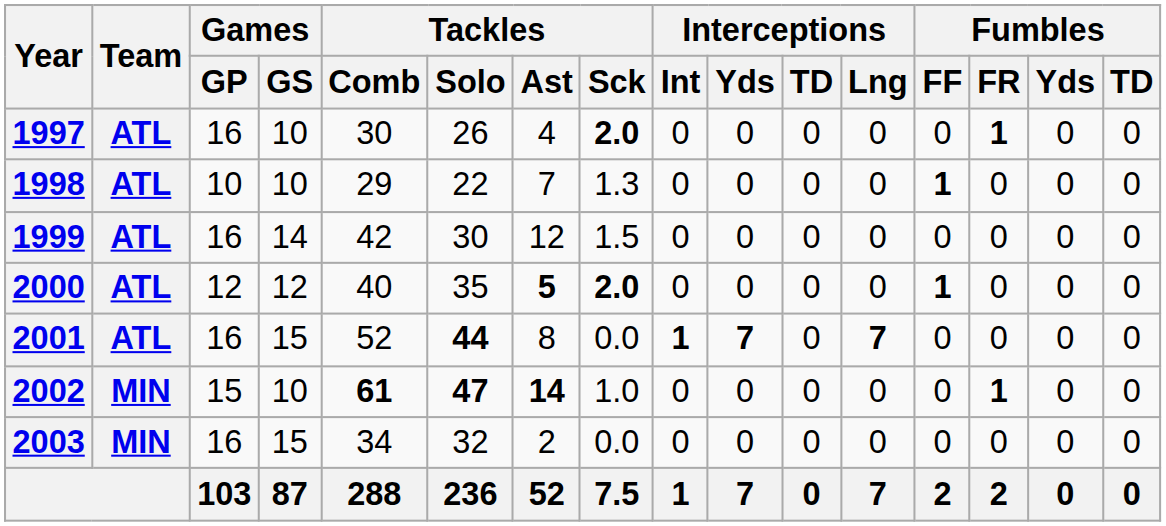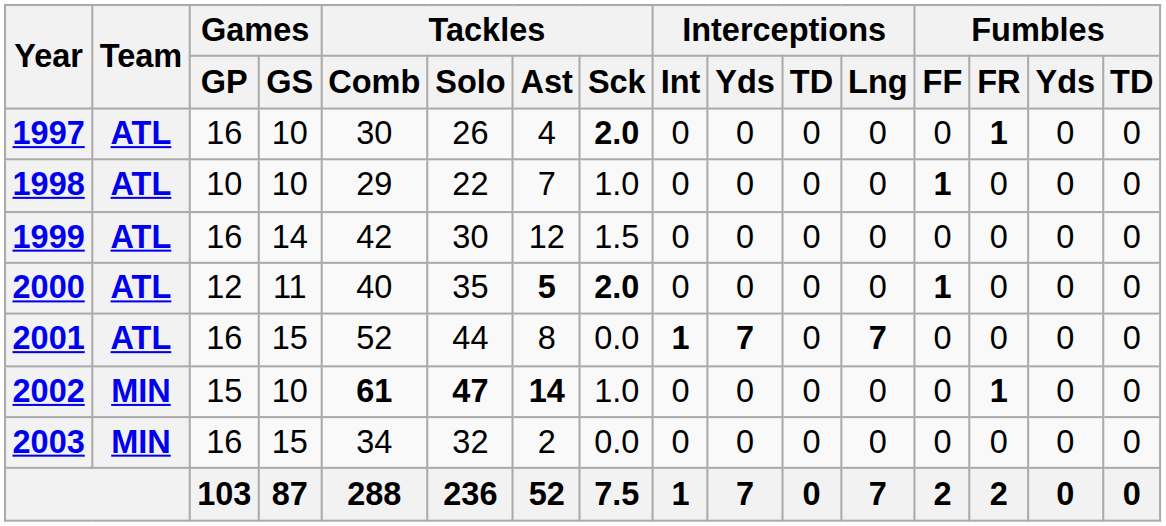 <table class="wikitable" style="text-align:center">
 <tr>
 <th rowspan="2">Year</th>
 <th rowspan="2">Team</th>
 <th colspan="2">Games</th>
 <th colspan="4">Tackles</th>
 <th colspan="4">Interceptions</th>
 <th colspan="4">Fumbles</th>
 </tr>
 <tr>
 <th>GP</th>
 <th>GS</th>
 <th>Comb</th>
 <th>Solo</th>
 <th>Ast</th>
 <th>Sck</th>
 <th>Int</th>
 <th>Yds</th>
 <th>TD</th>
 <th>Lng</th>
 <th>FF</th>
 <th>FR</th>
 <th>Yds</th>
 <th>TD</th>
 </tr>
 <tr>
 <th><a href='#'>1997</a></th>
 <th><a href='#'>ATL</a></th>
 <td>16</td>
 <td>10</td>
 <td>30</td>
 <td>26</td>
 <td>4</td>
 <td><strong>2.0</strong></td>
 <td>0</td>
 <td>0</td>
 <td>0</td>
 <td>0</td>
 <td>0</td>
 <td><strong>1</strong></td>
 <td>0</td>
 <td>0</td>
 </tr>
 <tr>
 <th><a href='#'>1998</a></th>
 <th><a href='#'>ATL</a></th>
 <td>10</td>
 <td>10</td>
 <td>29</td>
 <td>22</td>
 <td>7</td>
-<td>1.3</td>
+<td>1.0</td>
 <td>0</td>
 <td>0</td>
 <td>0</td>
 <td>0</td>
 <td><strong>1</strong></td>
 <td>0</td>
 <td>0</td>
 <td>0</td>
 </tr>
 <tr>
 <th><a href='#'>1999</a></th>
 <th><a href='#'>ATL</a></th>
 <td>16</td>
 <td>14</td>
 <td>42</td>
 <td>30</td>
 <td>12</td>
 <td>1.5</td>
 <td>0</td>
 <td>0</td>
 <td>0</td>
 <td>0</td>
 <td>0</td>
 <td>0</td>
 <td>0</td>
 <td>0</td>
 </tr>
 <tr>
 <th><a href='#'>2000</a></th>
 <th><a href='#'>ATL</a></th>
 <td>12</td>
-<td>12</td>
+<td>11</td>
 <td>40</td>
 <td>35</td>
 <td><strong>5</strong></td>
 <td><strong>2.0</strong></td>
 <td>0</td>
 <td>0</td>
 <td>0</td>
 <td>0</td>
 <td><strong>1</strong></td>
 <td>0</td>
 <td>0</td>
 <td>0</td>
 </tr>
 <tr>
 <th><a href='#'>2001</a></th>
 <th><a href='#'>ATL</a></th>
 <td>16</td>
 <td>15</td>
 <td>52</td>
-<td><strong>44</strong></td>
+<td>44</td>
 <td>8</td>
 <td>0.0</td>
 <td><strong>1</strong></td>
 <td><strong>7</strong></td>
 <td>0</td>
 <td><strong>7</strong></td>
 <td>0</td>
 <td>0</td>
 <td>0</td>
 <td>0</td>
 </tr>
 <tr>
 <th><a href='#'>2002</a></th>
 <th><a href='#'>MIN</a></th>
 <td>15</td>
 <td>10</td>
 <td><strong>61</strong></td>
 <td><strong>47</strong></td>
 <td><strong>14</strong></td>
 <td>1.0</td>
 <td>0</td>
 <td>0</td>
 <td>0</td>
 <td>0</td>
 <td>0</td>
 <td><strong>1</strong></td>
 <td>0</td>
 <td>0</td>
 </tr>
 <tr>
 <th><a href='#'>2003</a></th>
 <th><a href='#'>MIN</a></th>
 <td>16</td>
 <td>15</td>
 <td>34</td>
 <td>32</td>
 <td>2</td>
 <td>0.0</td>
 <td>0</td>
 <td>0</td>
 <td>0</td>
 <td>0</td>
 <td>0</td>
 <td>0</td>
 <td>0</td>
 <td>0</td>
 </tr>
 <tr>
 <th colspan="2"></th>
 <th>103</th>
 <th>87</th>
 <th>288</th>
 <th>236</th>
 <th>52</th>
 <th>7.5</th>
 <th>1</th>
 <th>7</th>
 <th>0</th>
 <th>7</th>
 <th>2</th>
 <th>2</th>
 <th>0</th>
 <th>0</th>
 </tr>
 </table>
